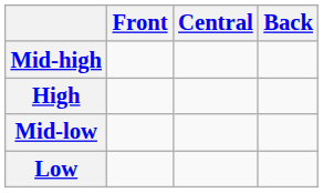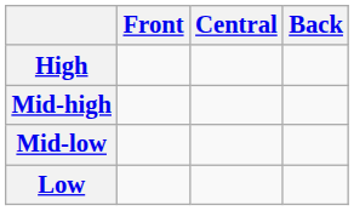 <table class="wikitable">
 <tr>
 <th></th>
 <th><a href='#'>Front</a></th>
 <th><a href='#'>Central</a></th>
 <th><a href='#'>Back</a></th>
 </tr>
 <tr>
+<th><a href='#'>High</a></th>
+<td> </td>
+<td> </td>
+<td> </td>
+</tr>
+<tr>
 <th><a href='#'>Mid-high</a></th>
 <td> </td>
 <td></td>
-<td> </td>
-</tr>
-<tr>
-<th><a href='#'>High</a></th>
-<td> </td>
-<td> </td>
 <td> </td>
 </tr>
 <tr>
 <th><a href='#'>Mid-low</a></th>
 <td></td>
 <td></td>
 <td> </td>
 </tr>
 <tr>
 <th><a href='#'>Low</a></th>
 <td></td>
 <td> </td>
 <td></td>
 </tr>
 </table>
